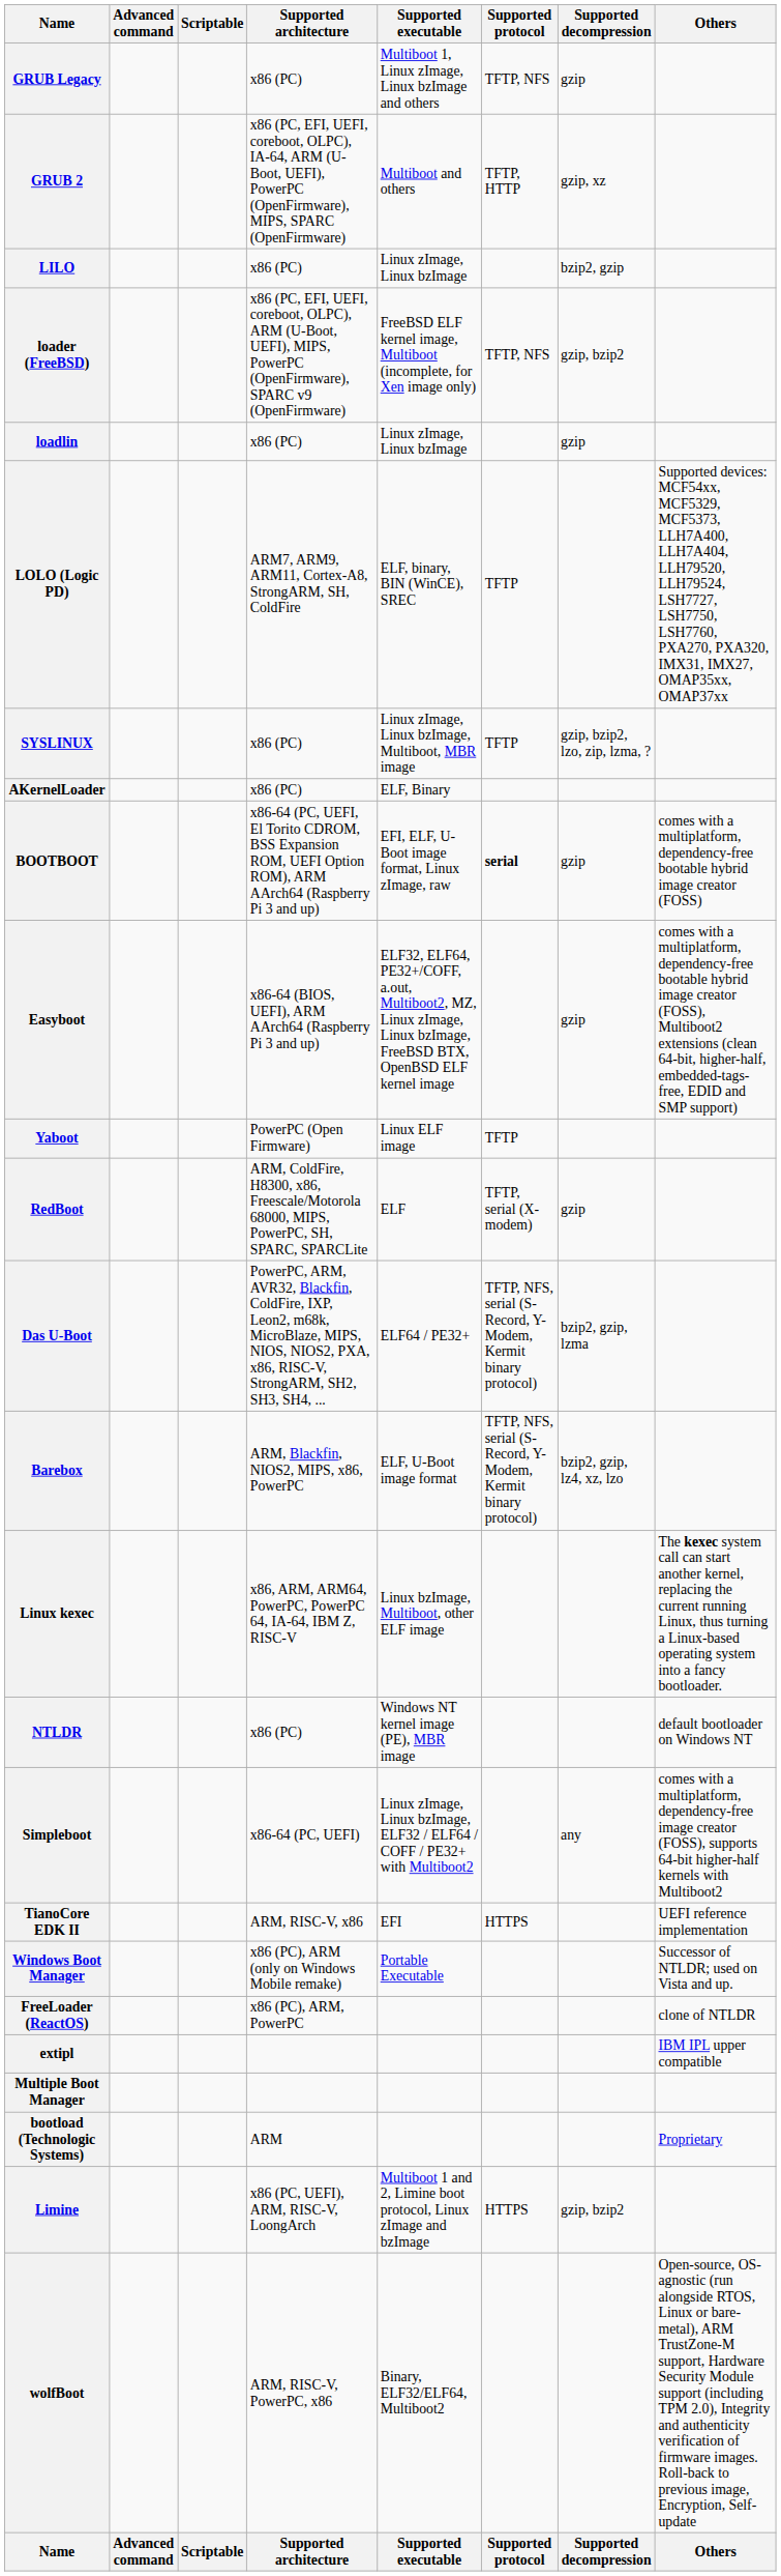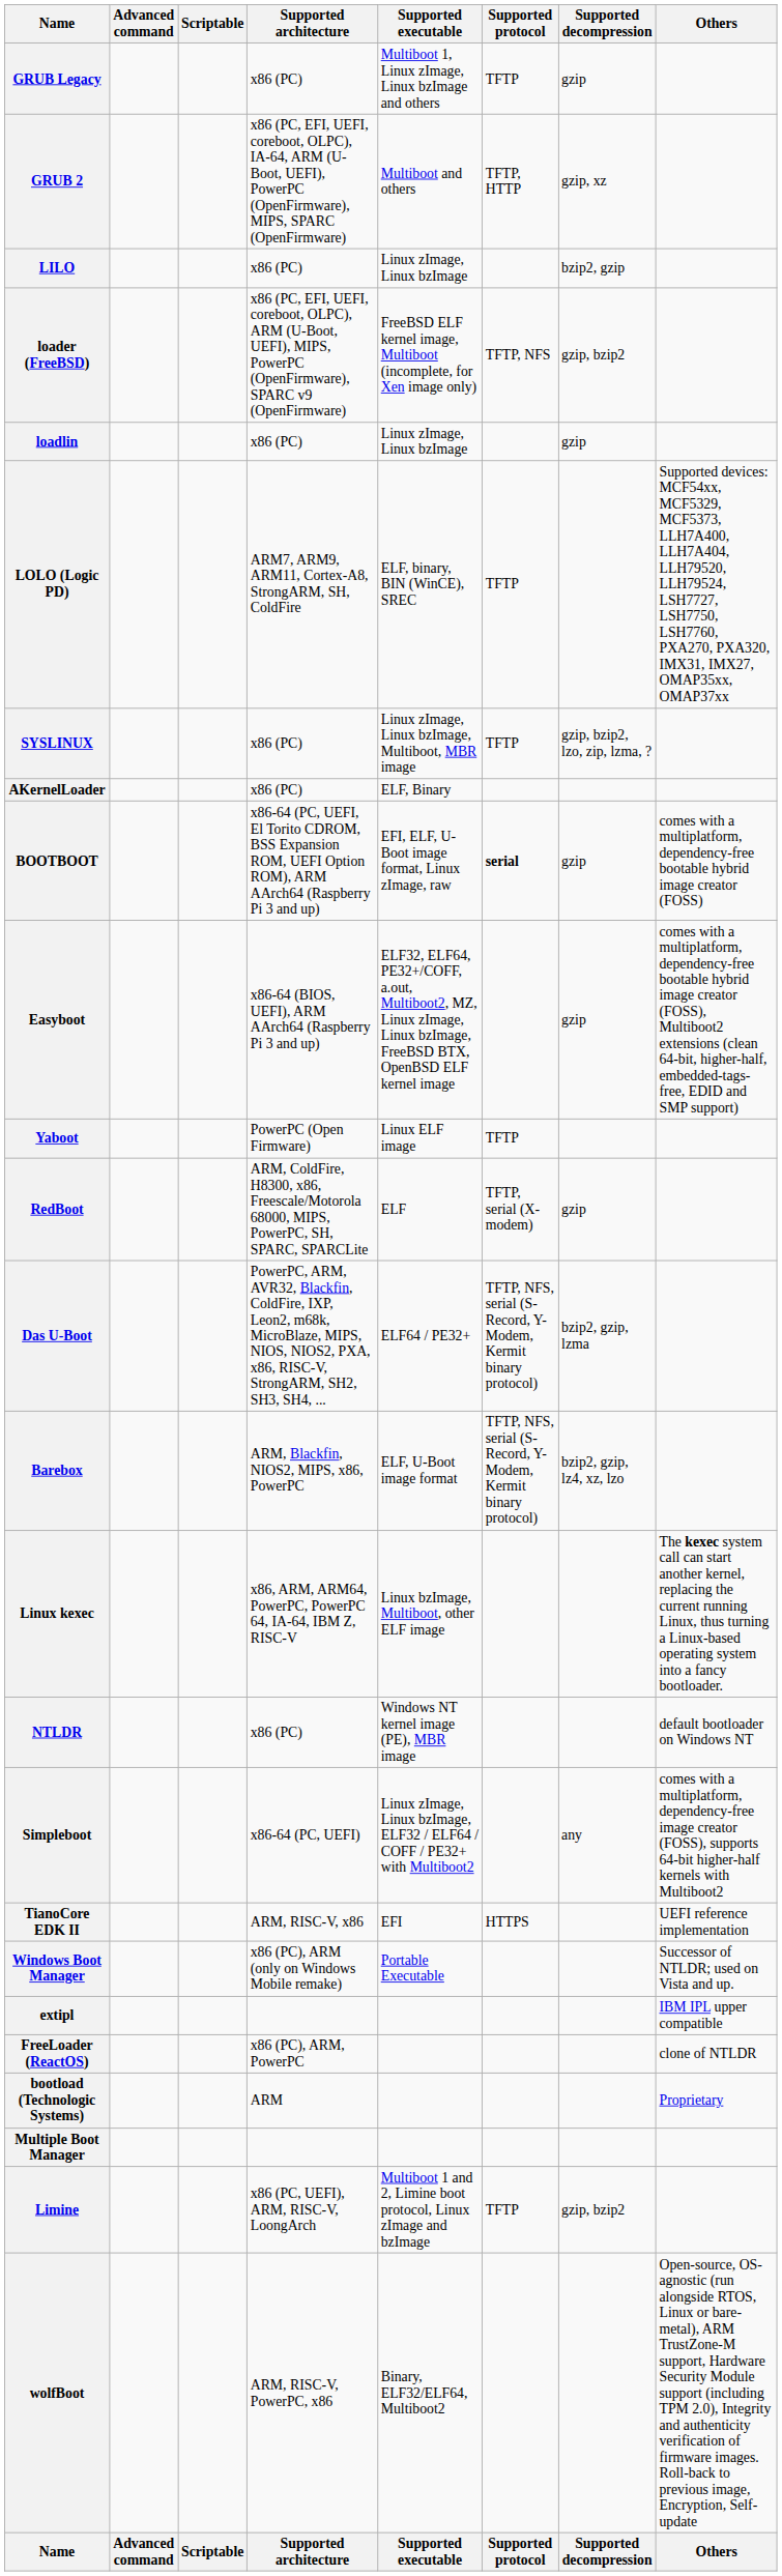 <table class="sortable wikitable" border="1">
 <tr>
 <th>Name</th>
 <th>Advanced command</th>
 <th>Scriptable</th>
 <th>Supported architecture</th>
 <th>Supported executable</th>
 <th>Supported protocol</th>
 <th>Supported decompression</th>
 <th>Others</th>
 </tr>
 <tr>
 <th><a href='#'>GRUB Legacy</a></th>
 <td></td>
 <td></td>
 <td>x86 (PC)</td>
 <td><a href='#'>Multiboot</a> 1, Linux zImage, Linux bzImage and others</td>
-<td>TFTP, NFS</td>
+<td>TFTP</td>
 <td>gzip</td>
 <td></td>
 </tr>
 <tr>
 <th><a href='#'>GRUB 2</a></th>
 <td></td>
 <td></td>
 <td>x86 (PC, EFI, UEFI, coreboot, OLPC), IA-64, ARM (U-Boot, UEFI), PowerPC (OpenFirmware), MIPS, SPARC (OpenFirmware)</td>
 <td><a href='#'>Multiboot</a> and others</td>
 <td>TFTP, HTTP</td>
 <td>gzip, xz</td>
 <td></td>
 </tr>
 <tr>
 <th><a href='#'>LILO</a></th>
 <td></td>
 <td></td>
 <td>x86 (PC)</td>
 <td>Linux zImage, Linux bzImage</td>
 <td></td>
 <td>bzip2, gzip</td>
 <td></td>
 </tr>
 <tr>
 <th>loader (<a href='#'>FreeBSD</a>)</th>
 <td></td>
 <td></td>
 <td>x86 (PC, EFI, UEFI, coreboot, OLPC), ARM (U-Boot, UEFI), MIPS, PowerPC (OpenFirmware), SPARC v9 (OpenFirmware)</td>
 <td>FreeBSD ELF kernel image, <a href='#'>Multiboot</a> (incomplete, for <a href='#'>Xen</a> image only)</td>
 <td>TFTP, NFS</td>
 <td>gzip, bzip2</td>
 <td></td>
 </tr>
 <tr>
 <th><a href='#'>loadlin</a></th>
 <td></td>
 <td></td>
 <td>x86 (PC)</td>
 <td>Linux zImage, Linux bzImage</td>
 <td></td>
 <td>gzip</td>
 <td></td>
 </tr>
 <tr>
 <th>LOLO (Logic PD)</th>
 <td></td>
 <td></td>
 <td>ARM7, ARM9, ARM11, Cortex-A8, StrongARM, SH, ColdFire</td>
 <td>ELF, binary, BIN (WinCE), SREC</td>
 <td>TFTP</td>
 <td></td>
 <td>Supported devices: MCF54xx, MCF5329, MCF5373, LLH7A400, LLH7A404, LLH79520, LLH79524, LSH7727, LSH7750, LSH7760, PXA270, PXA320, IMX31, IMX27, OMAP35xx, OMAP37xx</td>
 </tr>
 <tr>
 <th><a href='#'>SYSLINUX</a></th>
 <td></td>
 <td></td>
 <td>x86 (PC)</td>
 <td>Linux zImage, Linux bzImage, Multiboot, <a href='#'>MBR</a> image</td>
 <td>TFTP</td>
 <td>gzip, bzip2, lzo, zip, lzma, ?</td>
 <td></td>
 </tr>
 <tr>
 <th>AKernelLoader</th>
 <td></td>
 <td></td>
 <td>x86 (PC)</td>
 <td>ELF, Binary</td>
 <td></td>
 <td></td>
 <td></td>
 </tr>
 <tr>
 <th>BOOTBOOT</th>
 <td></td>
 <td></td>
 <td>x86-64 (PC, UEFI, El Torito CDROM, BSS Expansion ROM, UEFI Option ROM), ARM AArch64 (Raspberry Pi 3 and up)</td>
 <td>EFI, ELF, U-Boot image format, Linux zImage, raw</td>
 <td><strong>serial</strong></td>
 <td>gzip</td>
 <td>comes with a multiplatform, dependency-free bootable hybrid image creator (FOSS)</td>
 </tr>
 <tr>
 <th>Easyboot</th>
 <td></td>
 <td></td>
 <td>x86-64 (BIOS, UEFI), ARM AArch64 (Raspberry Pi 3 and up)</td>
 <td>ELF32, ELF64, PE32+/COFF, a.out, <a href='#'>Multiboot2</a>, MZ, Linux zImage, Linux bzImage, FreeBSD BTX, OpenBSD ELF kernel image</td>
 <td></td>
 <td>gzip</td>
 <td>comes with a multiplatform, dependency-free bootable hybrid image creator (FOSS), Multiboot2 extensions (clean 64-bit, higher-half, embedded-tags-free, EDID and SMP support)</td>
 </tr>
 <tr>
 <th><a href='#'>Yaboot</a></th>
 <td></td>
 <td></td>
 <td>PowerPC (Open Firmware)</td>
 <td>Linux ELF image</td>
 <td>TFTP</td>
 <td></td>
 <td></td>
 </tr>
 <tr>
 <th><a href='#'>RedBoot</a></th>
 <td></td>
 <td></td>
 <td>ARM, ColdFire, H8300, x86, Freescale/Motorola 68000, MIPS, PowerPC, SH, SPARC, SPARCLite</td>
 <td>ELF</td>
 <td>TFTP, serial (X-modem)</td>
 <td>gzip</td>
 <td></td>
 </tr>
 <tr>
 <th><a href='#'>Das U-Boot</a></th>
 <td></td>
 <td></td>
 <td>PowerPC, ARM, AVR32, <a href='#'>Blackfin</a>, ColdFire, IXP, Leon2, m68k, MicroBlaze, MIPS, NIOS, NIOS2, PXA, x86, RISC-V, StrongARM, SH2, SH3, SH4, ...</td>
 <td>ELF64 / PE32+</td>
 <td>TFTP, NFS, serial (S-Record, Y-Modem, Kermit binary protocol)</td>
 <td>bzip2, gzip, lzma</td>
 <td></td>
 </tr>
 <tr>
 <th><a href='#'>Barebox</a></th>
 <td></td>
 <td></td>
 <td>ARM, <a href='#'>Blackfin</a>, NIOS2, MIPS, x86, PowerPC</td>
 <td>ELF, U-Boot image format</td>
 <td>TFTP, NFS, serial (S-Record, Y-Modem, Kermit binary protocol)</td>
 <td>bzip2, gzip, lz4, xz, lzo</td>
 <td></td>
 </tr>
 <tr>
 <th>Linux kexec</th>
 <td></td>
 <td></td>
 <td>x86, ARM, ARM64, PowerPC, PowerPC 64, IA-64, IBM Z, RISC-V</td>
 <td>Linux bzImage, <a href='#'>Multiboot</a>, other ELF image</td>
 <td></td>
 <td></td>
 <td>The <strong>kexec</strong> system call can start another kernel, replacing the current running Linux, thus turning a Linux-based operating system into a fancy bootloader.</td>
 </tr>
 <tr>
 <th><a href='#'>NTLDR</a></th>
 <td></td>
 <td></td>
 <td>x86 (PC)</td>
 <td>Windows NT kernel image (PE), <a href='#'>MBR</a> image</td>
 <td></td>
 <td></td>
 <td>default bootloader on Windows NT</td>
 </tr>
 <tr>
 <th>Simpleboot</th>
 <td></td>
 <td></td>
 <td>x86-64 (PC, UEFI)</td>
 <td>Linux zImage, Linux bzImage, ELF32 / ELF64 / COFF / PE32+ with <a href='#'>Multiboot2</a></td>
 <td></td>
 <td>any</td>
 <td>comes with a multiplatform, dependency-free image creator (FOSS),  supports 64-bit higher-half kernels with Multiboot2</td>
 </tr>
 <tr>
 <th>TianoCore EDK II</th>
 <td></td>
 <td></td>
 <td>ARM, RISC-V, x86</td>
 <td>EFI</td>
 <td>HTTPS</td>
 <td></td>
 <td>UEFI reference implementation</td>
 </tr>
 <tr>
 <th><a href='#'>Windows Boot Manager</a></th>
 <td></td>
 <td></td>
 <td>x86 (PC), ARM (only on Windows Mobile remake)</td>
 <td><a href='#'>Portable Executable</a></td>
 <td></td>
 <td></td>
 <td>Successor of NTLDR; used on Vista and up.</td>
 </tr>
 <tr>
+<th>extipl</th>
+<td></td>
+<td></td>
+<td></td>
+<td></td>
+<td></td>
+<td></td>
+<td><a href='#'>IBM IPL</a> upper compatible</td>
+</tr>
+<tr>
 <th>FreeLoader (<a href='#'>ReactOS</a>)</th>
 <td></td>
 <td></td>
 <td>x86 (PC), ARM, PowerPC</td>
 <td></td>
 <td></td>
 <td></td>
 <td>clone of NTLDR</td>
 </tr>
 <tr>
-<th>extipl</th>
+<th>bootload (Technologic Systems)</th>
+<td></td>
+<td></td>
+<td>ARM</td>
 <td></td>
 <td></td>
 <td></td>
-<td></td>
-<td></td>
-<td></td>
-<td><a href='#'>IBM IPL</a> upper compatible</td>
+<td><a href='#'>Proprietary</a></td>
 </tr>
 <tr>
 <th>Multiple Boot Manager</th>
 <td></td>
 <td></td>
 <td></td>
 <td></td>
 <td></td>
 <td></td>
 <td></td>
 </tr>
 <tr>
-<th>bootload (Technologic Systems)</th>
-<td></td>
-<td></td>
-<td>ARM</td>
-<td></td>
-<td></td>
-<td></td>
-<td><a href='#'>Proprietary</a></td>
-</tr>
-<tr>
 <th><a href='#'>Limine</a></th>
 <td></td>
 <td></td>
 <td>x86 (PC, UEFI), ARM, RISC-V, LoongArch</td>
 <td><a href='#'>Multiboot</a> 1 and 2, Limine boot protocol, Linux zImage and bzImage</td>
-<td>HTTPS</td>
+<td>TFTP</td>
 <td>gzip, bzip2</td>
 <td></td>
 </tr>
 <tr>
 <th>wolfBoot</th>
 <td></td>
 <td></td>
 <td>ARM, RISC-V, PowerPC, x86</td>
 <td>Binary, ELF32/ELF64, Multiboot2</td>
 <td></td>
 <td></td>
 <td>Open-source, OS-agnostic (run alongside RTOS, Linux or bare-metal), ARM TrustZone-M support, Hardware Security Module support (including TPM 2.0), Integrity and authenticity verification of firmware images. Roll-back to previous image, Encryption, Self-update</td>
 </tr>
 <tr>
 <th>Name</th>
 <th>Advanced command</th>
 <th>Scriptable</th>
 <th>Supported architecture</th>
 <th>Supported executable</th>
 <th>Supported protocol</th>
 <th>Supported decompression</th>
 <th>Others</th>
 </tr>
 </table>
